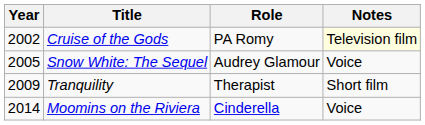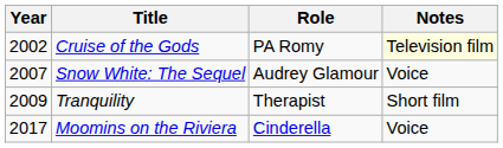 <table class="wikitable sortable">
 <tr>
 <th>Year</th>
 <th>Title</th>
 <th>Role</th>
 <th>Notes</th>
 </tr>
 <tr>
 <td>2002</td>
 <td><em><a href='#'>Cruise of the Gods</a></em></td>
 <td>PA Romy</td>
 <td style="background: lightyellow;">Television film</td>
 </tr>
 <tr>
-<td>2005</td>
+<td>2007</td>
 <td><em><a href='#'>Snow White: The Sequel</a></em></td>
 <td>Audrey Glamour</td>
 <td>Voice</td>
 </tr>
 <tr>
 <td>2009</td>
 <td><em>Tranquility</em></td>
 <td>Therapist</td>
 <td>Short film</td>
 </tr>
 <tr>
-<td>2014</td>
+<td>2017</td>
 <td><em><a href='#'>Moomins on the Riviera</a></em></td>
 <td><a href='#'>Cinderella</a></td>
 <td>Voice</td>
 </tr>
 </table>
